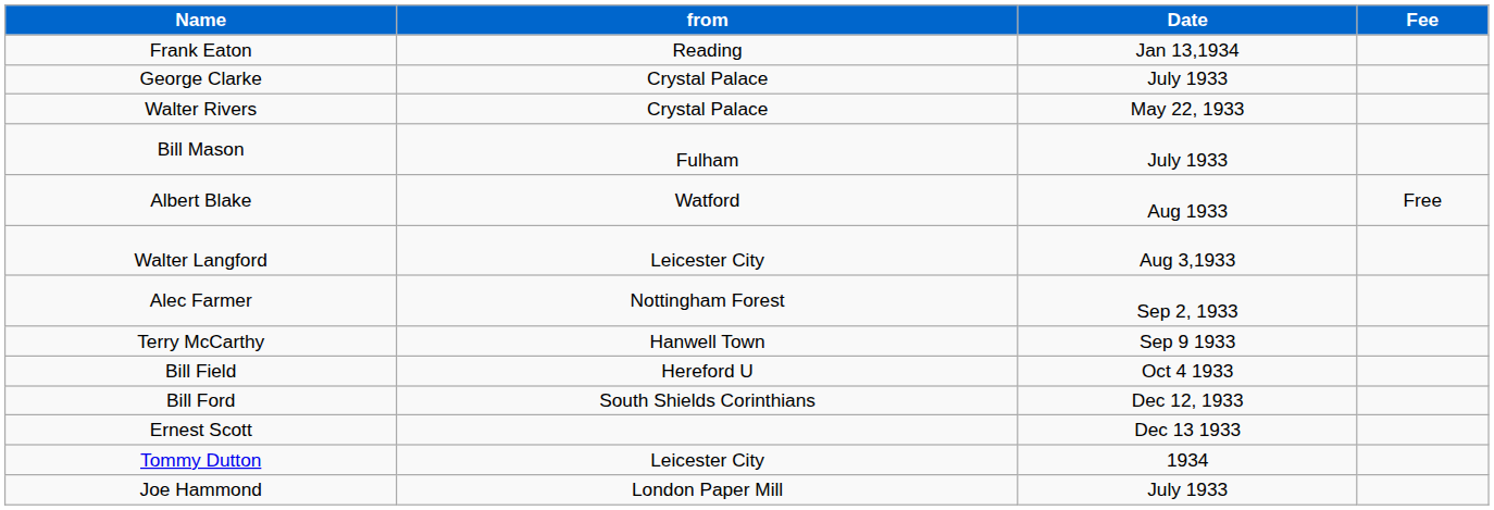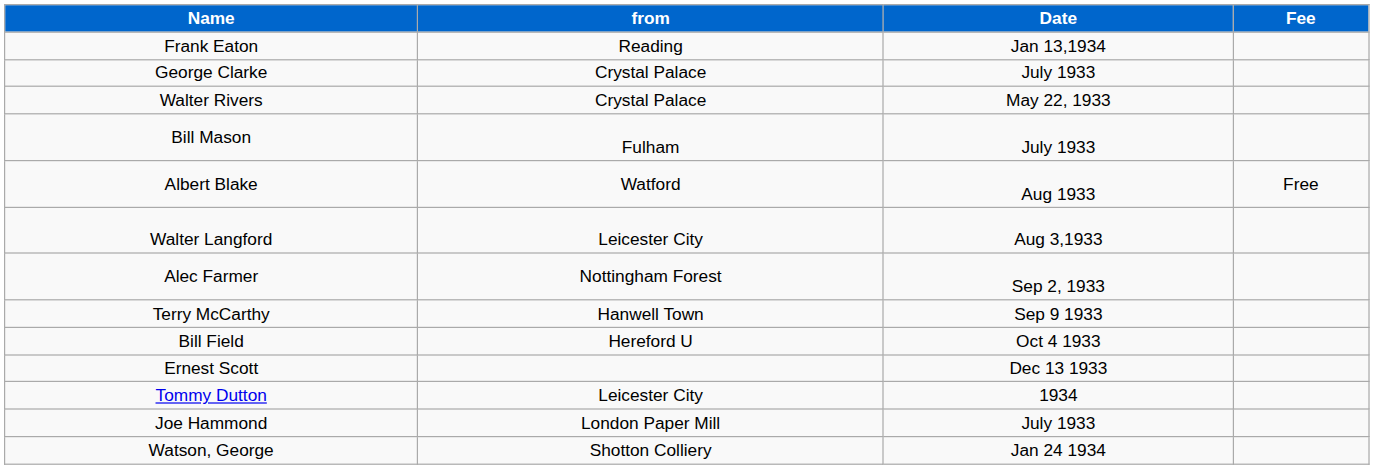 <table class="wikitable" style="text-align:center; font-size:90%; width:90%;">
 <tr>
 <th style="background:#0066CC; color:#FFFFFF; text-align:center;"><strong>Name</strong></th>
 <th style="background:#0066CC; color:#FFFFFF; text-align:center;">from</th>
 <th style="background:#0066CC; color:#FFFFFF; text-align:center;">Date</th>
 <th style="background:#0066CC; color:#FFFFFF; text-align:center;">Fee</th>
 </tr>
 <tr>
 <td>Frank Eaton</td>
 <td>Reading</td>
 <td>Jan 13,1934</td>
 <td></td>
 </tr>
 <tr>
 <td>George Clarke</td>
 <td>Crystal Palace</td>
 <td>July 1933</td>
 <td></td>
 </tr>
 <tr>
 <td>Walter Rivers</td>
 <td>Crystal Palace</td>
 <td>May 22, 1933</td>
 <td></td>
 </tr>
 <tr>
 <td>Bill Mason</td>
 <td><br>Fulham</td>
 <td><br>July 1933</td>
 <td></td>
 </tr>
 <tr>
 <td>Albert Blake</td>
 <td>Watford</td>
 <td><br>Aug 1933</td>
 <td>Free</td>
 </tr>
 <tr>
 <td><br>Walter Langford</td>
 <td><br>Leicester City</td>
 <td><br>Aug 3,1933</td>
 <td></td>
 </tr>
 <tr>
 <td>Alec Farmer</td>
 <td>Nottingham Forest</td>
 <td><br>Sep 2, 1933</td>
 <td></td>
 </tr>
 <tr>
 <td>Terry McCarthy</td>
 <td>Hanwell Town</td>
 <td>Sep 9 1933</td>
 <td></td>
 </tr>
 <tr>
 <td>Bill Field</td>
 <td>Hereford U</td>
 <td>Oct 4 1933</td>
 <td></td>
 </tr>
 <tr>
-<td>Bill Ford</td>
-<td>South Shields Corinthians</td>
-<td>Dec 12, 1933</td>
-<td></td>
-</tr>
-<tr>
 <td>Ernest Scott</td>
 <td></td>
 <td>Dec 13 1933</td>
 <td></td>
 </tr>
 <tr>
 <td><a href='#'>Tommy Dutton</a></td>
 <td>Leicester City</td>
 <td>1934</td>
 <td></td>
 </tr>
 <tr>
 <td>Joe Hammond</td>
 <td>London Paper Mill</td>
 <td>July 1933</td>
 <td></td>
 </tr>
+<tr>
+<td>Watson, George</td>
+<td>Shotton Colliery</td>
+<td>Jan 24 1934</td>
+<td></td>
+</tr>
 </table>
